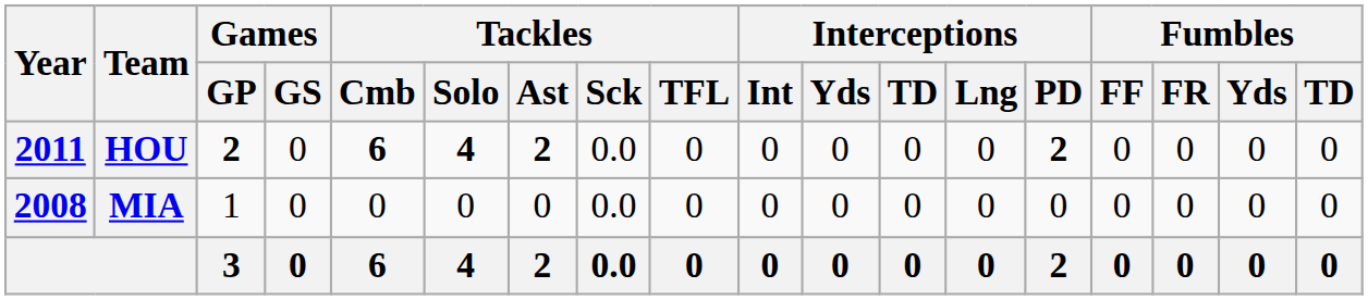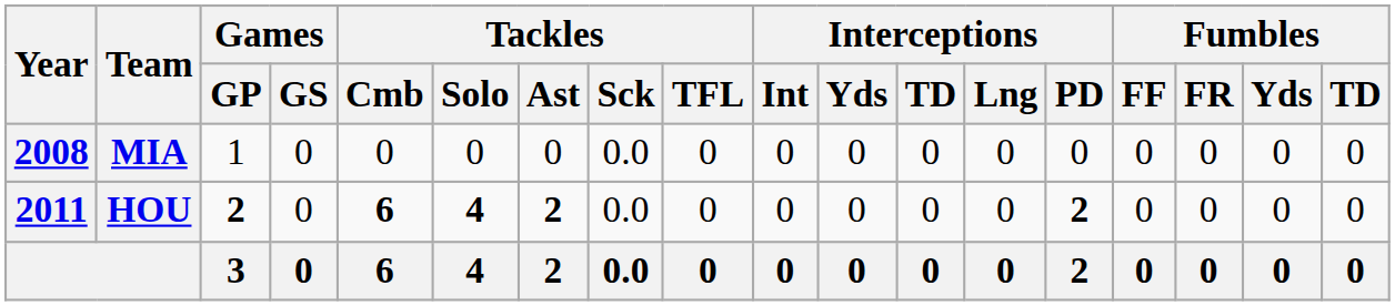 <table class="wikitable" style="text-align:center">
 <tr>
 <th rowspan="2">Year</th>
 <th rowspan="2">Team</th>
 <th colspan="2">Games</th>
 <th colspan="5">Tackles</th>
 <th colspan="5">Interceptions</th>
 <th colspan="4">Fumbles</th>
 </tr>
 <tr>
 <th>GP</th>
 <th>GS</th>
 <th>Cmb</th>
 <th>Solo</th>
 <th>Ast</th>
 <th>Sck</th>
 <th>TFL</th>
 <th>Int</th>
 <th>Yds</th>
 <th>TD</th>
 <th>Lng</th>
 <th>PD</th>
 <th>FF</th>
 <th>FR</th>
 <th>Yds</th>
 <th>TD</th>
 </tr>
 <tr>
+<th><a href='#'>2008</a></th>
+<th><a href='#'>MIA</a></th>
+<td>1</td>
+<td>0</td>
+<td>0</td>
+<td>0</td>
+<td>0</td>
+<td>0.0</td>
+<td>0</td>
+<td>0</td>
+<td>0</td>
+<td>0</td>
+<td>0</td>
+<td>0</td>
+<td>0</td>
+<td>0</td>
+<td>0</td>
+<td>0</td>
+</tr>
+<tr>
 <th><a href='#'>2011</a></th>
 <th><a href='#'>HOU</a></th>
 <td><strong>2</strong></td>
 <td>0</td>
 <td><strong>6</strong></td>
 <td><strong>4</strong></td>
 <td><strong>2</strong></td>
 <td>0.0</td>
 <td>0</td>
 <td>0</td>
 <td>0</td>
 <td>0</td>
 <td>0</td>
 <td><strong>2</strong></td>
-<td>0</td>
-<td>0</td>
-<td>0</td>
-<td>0</td>
-</tr>
-<tr>
-<th><a href='#'>2008</a></th>
-<th><a href='#'>MIA</a></th>
-<td>1</td>
-<td>0</td>
-<td>0</td>
-<td>0</td>
-<td>0</td>
-<td>0.0</td>
-<td>0</td>
-<td>0</td>
-<td>0</td>
-<td>0</td>
-<td>0</td>
-<td>0</td>
 <td>0</td>
 <td>0</td>
 <td>0</td>
 <td>0</td>
 </tr>
 <tr>
 <th colspan="2"></th>
 <th>3</th>
 <th>0</th>
 <th>6</th>
 <th>4</th>
 <th>2</th>
 <th>0.0</th>
 <th>0</th>
 <th>0</th>
 <th>0</th>
 <th>0</th>
 <th>0</th>
 <th>2</th>
 <th>0</th>
 <th>0</th>
 <th>0</th>
 <th>0</th>
 </tr>
 </table>
